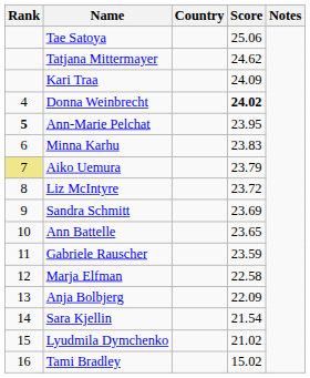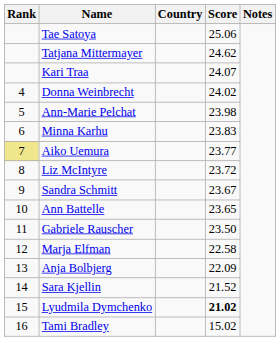 <table class="wikitable sortable" style="text-align:center">
 <tr>
 <th>Rank</th>
 <th>Name</th>
 <th>Country</th>
 <th>Score</th>
 <th>Notes</th>
 </tr>
 <tr>
 <td></td>
 <td align=left><a href='#'>Tae Satoya</a></td>
 <td align=left></td>
 <td>25.06</td>
 </tr>
 <tr>
 <td></td>
 <td align=left><a href='#'>Tatjana Mittermayer</a></td>
 <td align=left></td>
 <td>24.62</td>
 </tr>
 <tr>
 <td></td>
 <td align=left><a href='#'>Kari Traa</a></td>
 <td align=left></td>
-<td>24.09</td>
+<td>24.07</td>
 </tr>
 <tr>
 <td>4</td>
 <td align=left><a href='#'>Donna Weinbrecht</a></td>
 <td align=left></td>
-<td><strong>24.02</strong></td>
+<td>24.02</td>
 </tr>
 <tr>
-<td><strong>5</strong></td>
+<td>5</td>
 <td align=left><a href='#'>Ann-Marie Pelchat</a></td>
 <td align=left></td>
-<td>23.95</td>
+<td>23.98</td>
 </tr>
 <tr>
 <td>6</td>
 <td align=left><a href='#'>Minna Karhu</a></td>
 <td align=left></td>
 <td>23.83</td>
 </tr>
 <tr>
 <td style="background: khaki;">7</td>
 <td align=left><a href='#'>Aiko Uemura</a></td>
 <td align=left></td>
-<td>23.79</td>
+<td>23.77</td>
 </tr>
 <tr>
 <td>8</td>
 <td align=left><a href='#'>Liz McIntyre</a></td>
 <td align=left></td>
 <td>23.72</td>
 </tr>
 <tr>
 <td>9</td>
 <td align=left><a href='#'>Sandra Schmitt</a></td>
 <td align=left></td>
-<td>23.69</td>
+<td>23.67</td>
 </tr>
 <tr>
 <td>10</td>
 <td align=left><a href='#'>Ann Battelle</a></td>
 <td align=left></td>
 <td>23.65</td>
 </tr>
 <tr>
 <td>11</td>
 <td align=left><a href='#'>Gabriele Rauscher</a></td>
 <td align=left></td>
-<td>23.59</td>
+<td>23.50</td>
 </tr>
 <tr>
 <td>12</td>
 <td align=left><a href='#'>Marja Elfman</a></td>
 <td align=left></td>
 <td>22.58</td>
 </tr>
 <tr>
 <td>13</td>
 <td align=left><a href='#'>Anja Bolbjerg</a></td>
 <td align=left></td>
 <td>22.09</td>
 </tr>
 <tr>
 <td>14</td>
 <td align=left><a href='#'>Sara Kjellin</a></td>
 <td align=left></td>
-<td>21.54</td>
+<td>21.52</td>
 </tr>
 <tr>
 <td>15</td>
 <td align=left><a href='#'>Lyudmila Dymchenko</a></td>
 <td align=left></td>
-<td>21.02</td>
+<td><strong>21.02</strong></td>
 </tr>
 <tr>
 <td>16</td>
 <td align=left><a href='#'>Tami Bradley</a></td>
 <td align=left></td>
 <td>15.02</td>
 </tr>
 </table>
